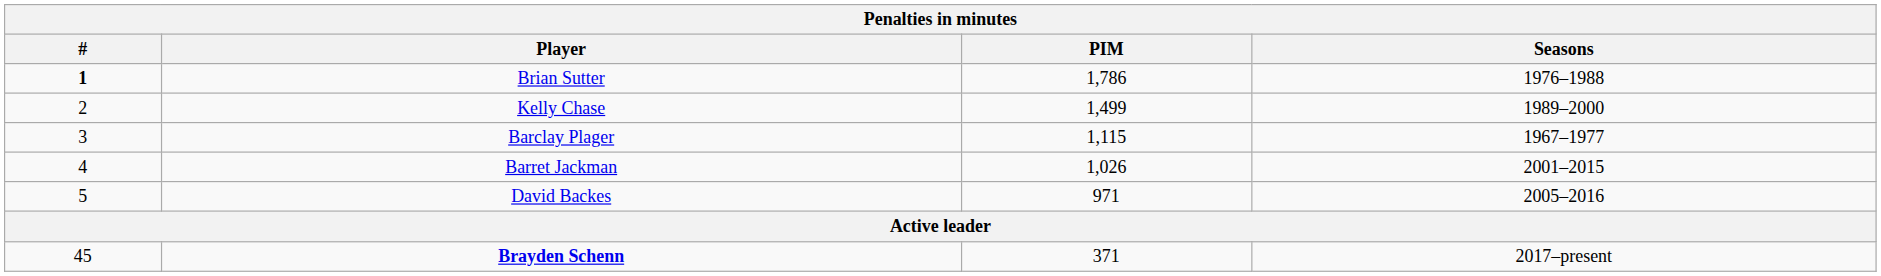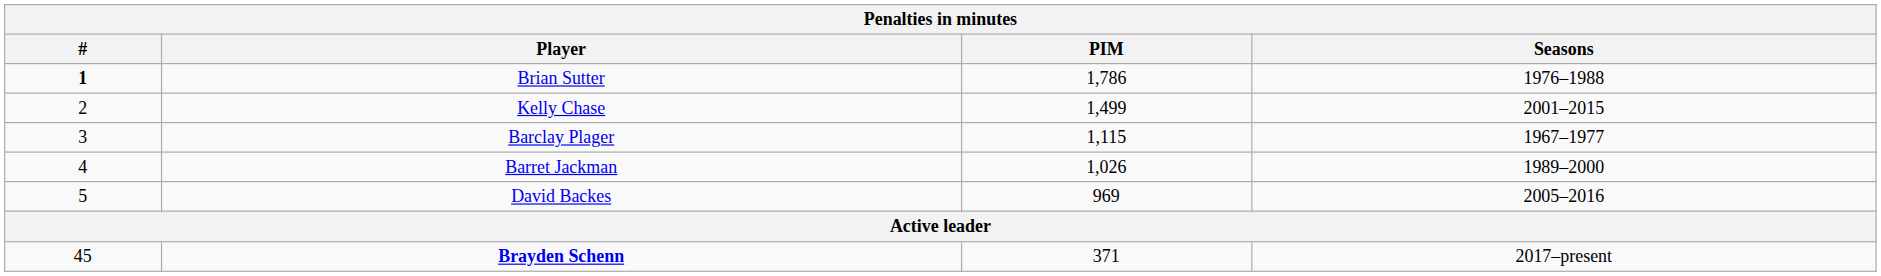 <table class="wikitable" style="text-align: center; font-size: 95%" width="80%">
 <tr>
 <th colspan="4">Penalties in minutes</th>
 </tr>
 <tr>
 <th>#</th>
 <th>Player</th>
 <th>PIM</th>
 <th>Seasons</th>
 </tr>
 <tr>
 <td><strong>1</strong></td>
 <td><a href='#'>Brian Sutter</a></td>
 <td>1,786</td>
 <td>1976–1988</td>
 </tr>
 <tr>
 <td>2</td>
 <td><a href='#'>Kelly Chase</a></td>
 <td>1,499</td>
-<td>1989–2000</td>
+<td>2001–2015</td>
 </tr>
 <tr>
 <td>3</td>
 <td><a href='#'>Barclay Plager</a></td>
 <td>1,115</td>
 <td>1967–1977</td>
 </tr>
 <tr>
 <td>4</td>
 <td><a href='#'>Barret Jackman</a></td>
 <td>1,026</td>
-<td>2001–2015</td>
+<td>1989–2000</td>
 </tr>
 <tr>
 <td>5</td>
 <td><a href='#'>David Backes</a></td>
-<td>971</td>
+<td>969</td>
 <td>2005–2016</td>
 </tr>
 <tr>
 <th colspan="4">Active leader</th>
 </tr>
 <tr>
 <td>45</td>
 <td><strong><a href='#'>Brayden Schenn</a></strong></td>
 <td>371</td>
 <td>2017–present</td>
 </tr>
 </table>
